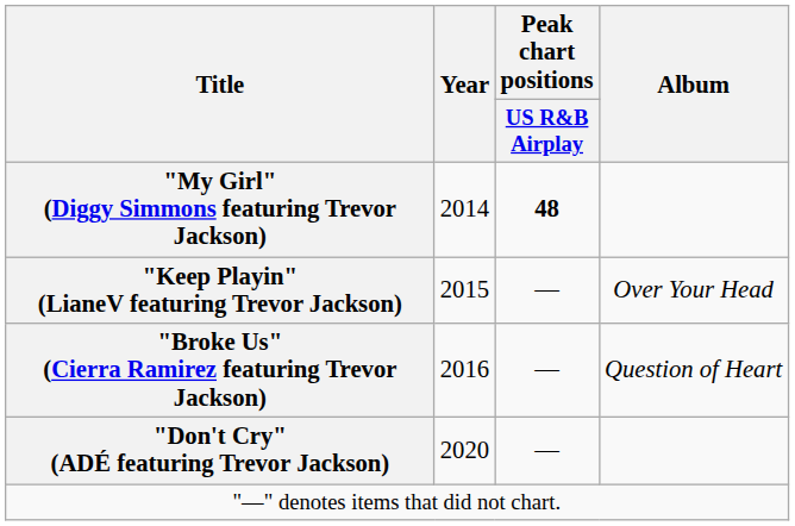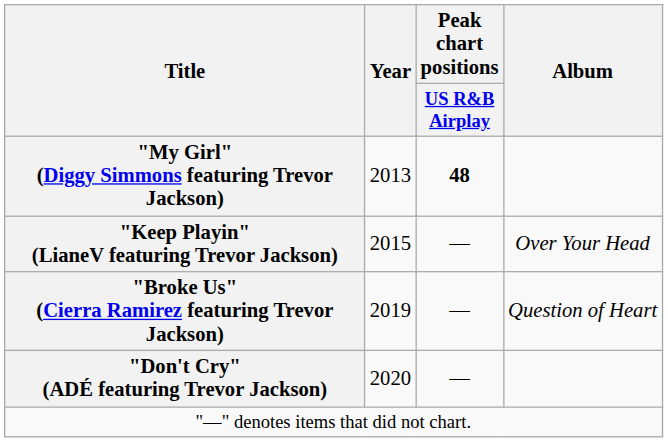 <table class="wikitable plainrowheaders" style="text-align:center;">
 <tr>
 <th scope="col" rowspan="2" style="width:17em;">Title</th>
 <th scope="col" rowspan="2">Year</th>
 <th scope="col">Peak chart positions</th>
 <th scope="col" rowspan="2">Album</th>
 </tr>
 <tr>
 <th scope="col" style="width:3em;font-size:90%;"><a href='#'>US R&B<br> Airplay</a><br></th>
 </tr>
 <tr>
 <th scope="row">"My Girl" <br><span>(<a href='#'>Diggy Simmons</a> featuring Trevor Jackson)</span></th>
-<td>2014</td>
+<td>2013</td>
 <td><strong>48</strong></td>
 <td></td>
 </tr>
 <tr>
 <th scope="row">"Keep Playin" <br><span>(LianeV featuring Trevor Jackson)</span></th>
 <td>2015</td>
 <td>—</td>
 <td><em>Over Your Head</em></td>
 </tr>
 <tr>
 <th scope="row">"Broke Us" <br><span>(<a href='#'>Cierra Ramirez</a> featuring Trevor Jackson)</span></th>
-<td>2016</td>
+<td>2019</td>
 <td>—</td>
 <td><em>Question of Heart</em></td>
 </tr>
 <tr>
 <th scope="row">"Don't Cry" <br><span>(ADÉ featuring Trevor Jackson)</span></th>
 <td>2020</td>
 <td>—</td>
 <td></td>
 </tr>
 <tr>
 <td colspan="14" style="font-size:90%">"—" denotes items that did not chart.</td>
 </tr>
 </table>
